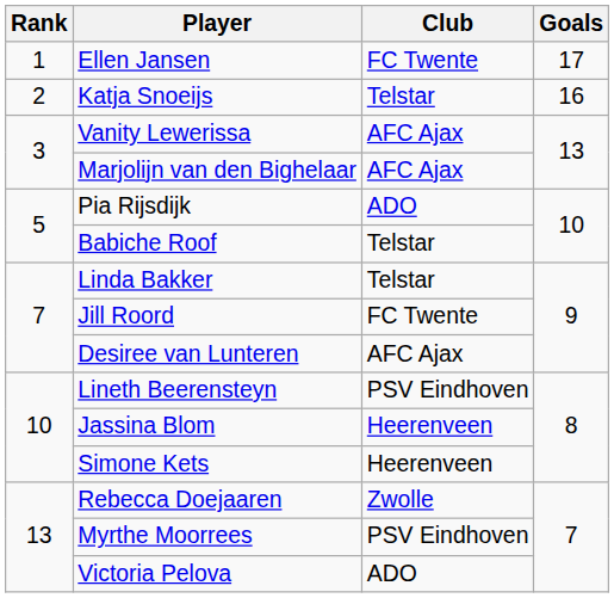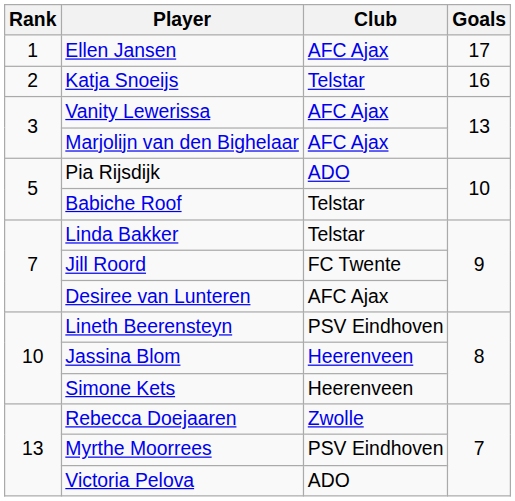 <table class="wikitable" style="text-align:center">
 <tr>
 <th>Rank</th>
 <th>Player</th>
 <th>Club</th>
 <th>Goals</th>
 </tr>
 <tr>
 <td>1</td>
 <td align="left"> <a href='#'>Ellen Jansen</a></td>
-<td align="left"><a href='#'>FC Twente</a></td>
+<td align="left"><a href='#'>AFC Ajax</a></td>
 <td>17</td>
 </tr>
 <tr>
 <td>2</td>
 <td align="left"> <a href='#'>Katja Snoeijs</a></td>
 <td align="left"><a href='#'>Telstar</a></td>
 <td>16</td>
 </tr>
 <tr>
 <td rowspan=2>3</td>
 <td align="left"> <a href='#'>Vanity Lewerissa</a></td>
 <td align="left"><a href='#'>AFC Ajax</a></td>
 <td rowspan=2>13</td>
 </tr>
 <tr>
 <td align="left"> <a href='#'>Marjolijn van den Bighelaar</a></td>
 <td align="left"><a href='#'>AFC Ajax</a></td>
 </tr>
 <tr>
 <td rowspan=2>5</td>
 <td align="left"> Pia Rijsdijk</td>
 <td align="left"><a href='#'>ADO</a></td>
 <td rowspan=2>10</td>
 </tr>
 <tr>
 <td align="left"> <a href='#'>Babiche Roof</a></td>
 <td align="left">Telstar</td>
 </tr>
 <tr>
 <td rowspan=3>7</td>
 <td align="left"> <a href='#'>Linda Bakker</a></td>
 <td align="left">Telstar</td>
 <td rowspan=3>9</td>
 </tr>
 <tr>
 <td align="left"> <a href='#'>Jill Roord</a></td>
 <td align="left">FC Twente</td>
 </tr>
 <tr>
 <td align="left"> <a href='#'>Desiree van Lunteren</a></td>
 <td align="left">AFC Ajax</td>
 </tr>
 <tr>
 <td rowspan=3>10</td>
 <td align="left"> <a href='#'>Lineth Beerensteyn</a></td>
 <td align="left">PSV Eindhoven</td>
 <td rowspan=3>8</td>
 </tr>
 <tr>
 <td align="left"> <a href='#'>Jassina Blom</a></td>
 <td align="left"><a href='#'>Heerenveen</a></td>
 </tr>
 <tr>
 <td align="left"> <a href='#'>Simone Kets</a></td>
 <td align="left">Heerenveen</td>
 </tr>
 <tr>
 <td rowspan=3>13</td>
 <td align="left"> <a href='#'>Rebecca Doejaaren</a></td>
 <td align="left"><a href='#'>Zwolle</a></td>
 <td rowspan=3>7</td>
 </tr>
 <tr>
 <td align="left"> <a href='#'>Myrthe Moorrees</a></td>
 <td align="left">PSV Eindhoven</td>
 </tr>
 <tr>
 <td align="left"> <a href='#'>Victoria Pelova</a></td>
 <td align="left">ADO</td>
 </tr>
 </table>
